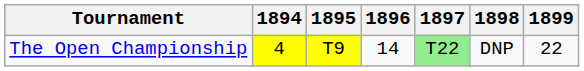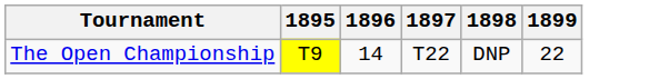 <table class="wikitable" style="font-size:95%;text-align:center;">
 <tr>
 <th>Tournament</th>
-<th>1894</th>
 <th>1895</th>
 <th>1896</th>
 <th>1897</th>
 <th>1898</th>
 <th>1899</th>
 </tr>
 <tr>
 <td><a href='#'>The Open Championship</a></td>
-<td style="background:yellow;">4</td>
 <td style="background:yellow;">T9</td>
 <td>14</td>
-<td style="background: lightgreen;">T22</td>
+<td>T22</td>
 <td>DNP</td>
 <td>22</td>
 </tr>
 </table>
